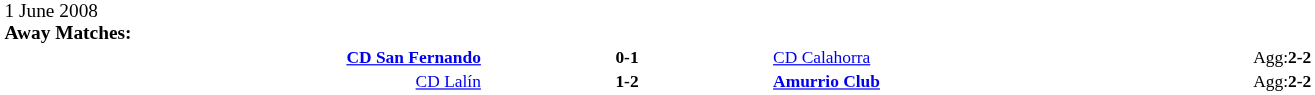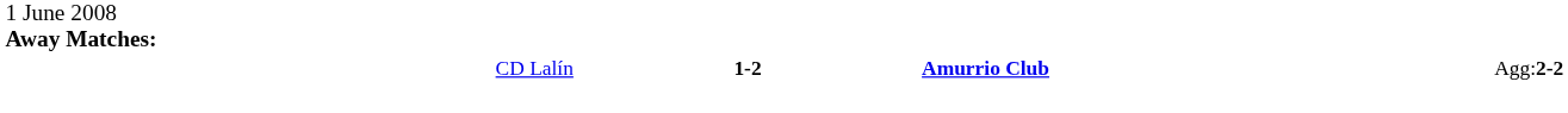 <table width=100% cellspacing=1>
 <tr>
 <th width=20%></th>
 <th width=12%></th>
 <th width=20%></th>
 <th></th>
 </tr>
 <tr>
 <td>1 June 2008<br><strong>Away Matches:</strong></td>
 </tr>
 <tr style=font-size:90%>
-<td align=right><strong><a href='#'>CD San Fernando</a></strong></td>
-<td align=center><strong>0-1</strong></td>
-<td><a href='#'>CD Calahorra</a></td>
-<td>Agg:<strong>2-2</strong></td>
-</tr>
-<tr style=font-size:90%>
 <td align=right><a href='#'>CD Lalín</a></td>
 <td align=center><strong>1-2</strong></td>
 <td><strong><a href='#'>Amurrio Club</a></strong></td>
 <td>Agg:<strong>2-2</strong></td>
 </tr>
 </table>
